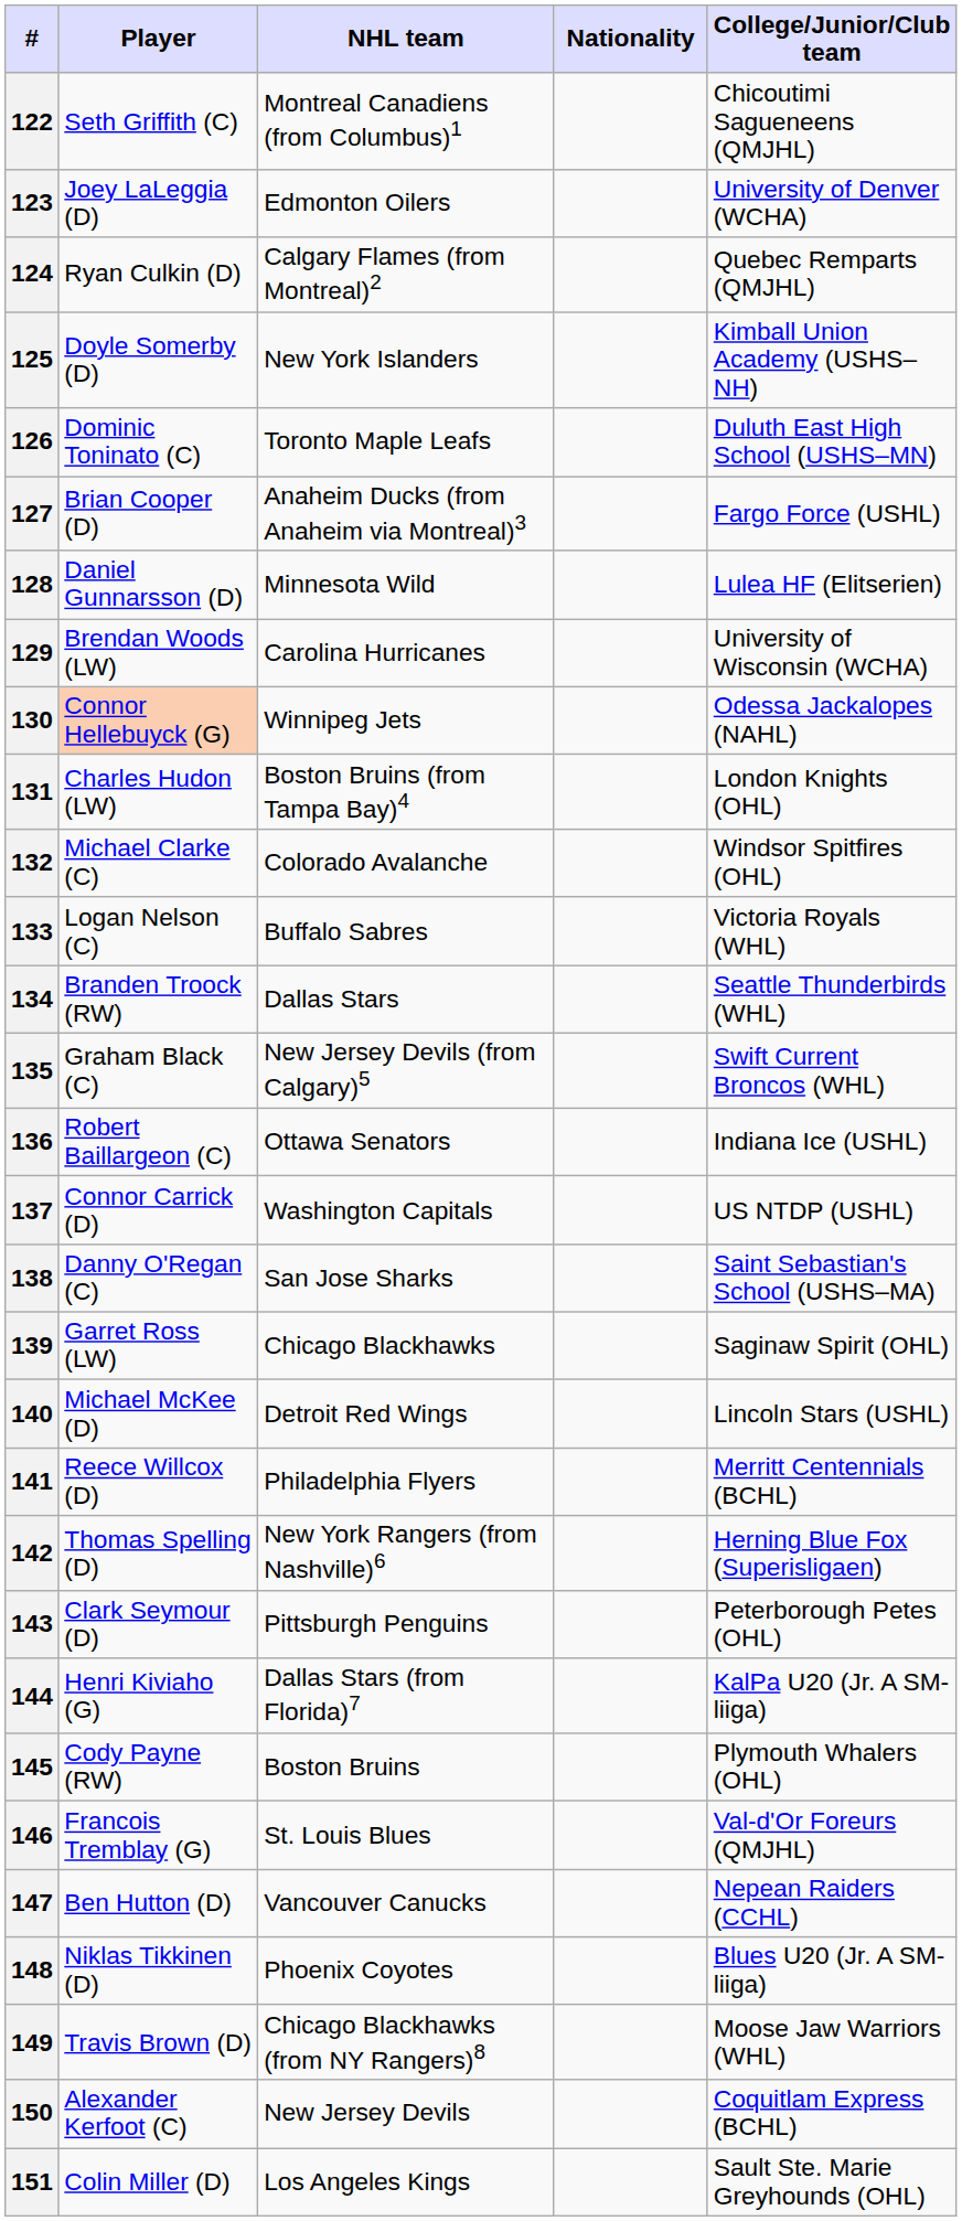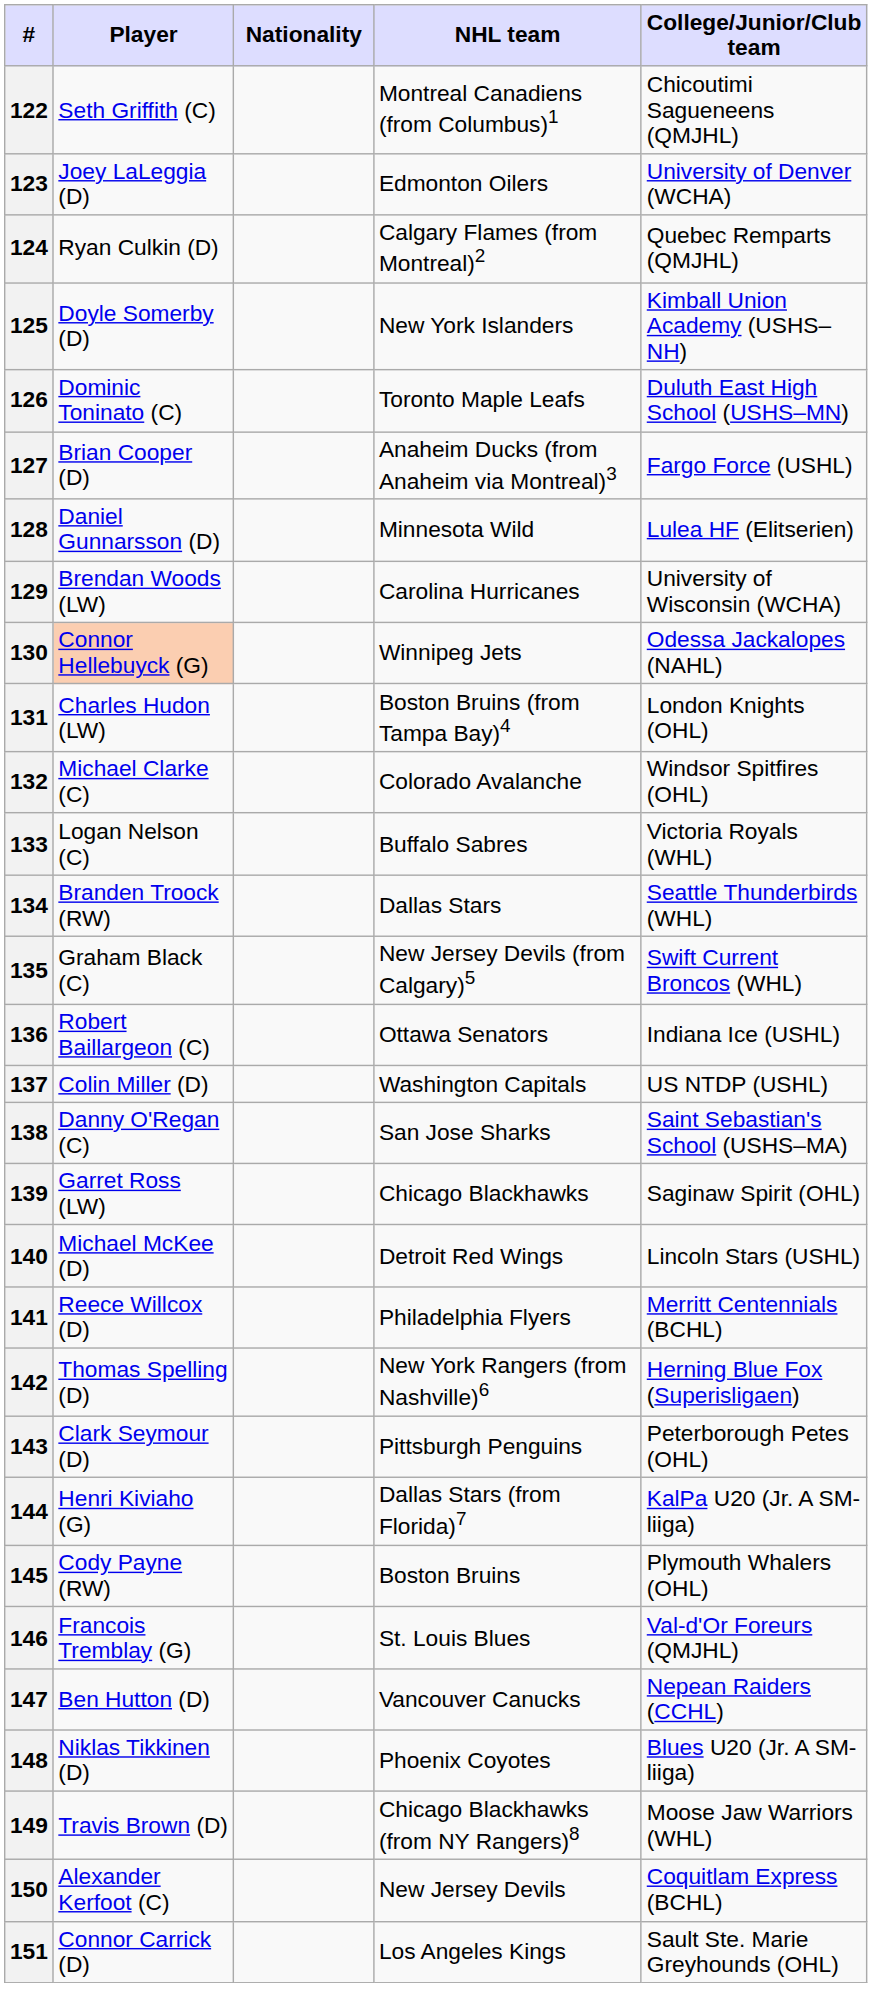 <table class="wikitable">
 <tr>
 <th style="background:#ddf; width:2.75%;">#</th>
 <th style="background:#ddf; width:22.0%;">Player</th>
+<th style="background:#ddf; width:16.5%;">Nationality</th>
 <th style="background:#ddf; width:34.0%;">NHL team</th>
-<th style="background:#ddf; width:16.5%;">Nationality</th>
 <th style="background:#ddf; width:100.0%;">College/Junior/Club team</th>
 </tr>
 <tr>
 <th>122</th>
 <td><a href='#'>Seth Griffith</a> (C)</td>
+<td></td>
 <td>Montreal Canadiens (from Columbus)<sup>1</sup></td>
-<td></td>
 <td>Chicoutimi Sagueneens (QMJHL)</td>
 </tr>
 <tr>
 <th>123</th>
 <td><a href='#'>Joey LaLeggia</a> (D)</td>
+<td></td>
 <td>Edmonton Oilers</td>
-<td></td>
 <td><a href='#'>University of Denver</a> (WCHA)</td>
 </tr>
 <tr>
 <th>124</th>
 <td>Ryan Culkin (D)</td>
+<td></td>
 <td>Calgary Flames (from Montreal)<sup>2</sup></td>
-<td></td>
 <td>Quebec Remparts (QMJHL)</td>
 </tr>
 <tr>
 <th>125</th>
 <td><a href='#'>Doyle Somerby</a> (D)</td>
+<td></td>
 <td>New York Islanders</td>
-<td></td>
 <td><a href='#'>Kimball Union Academy</a> (USHS–<a href='#'>NH</a>)</td>
 </tr>
 <tr>
 <th>126</th>
 <td><a href='#'>Dominic Toninato</a> (C)</td>
+<td></td>
 <td>Toronto Maple Leafs</td>
-<td></td>
 <td><a href='#'>Duluth East High School</a> (<a href='#'>USHS–MN</a>)</td>
 </tr>
 <tr>
 <th>127</th>
 <td><a href='#'>Brian Cooper</a> (D)</td>
+<td></td>
 <td>Anaheim Ducks (from Anaheim via Montreal)<sup>3</sup></td>
-<td></td>
 <td><a href='#'>Fargo Force</a> (USHL)</td>
 </tr>
 <tr>
 <th>128</th>
 <td><a href='#'>Daniel Gunnarsson</a> (D)</td>
+<td></td>
 <td>Minnesota Wild</td>
-<td></td>
 <td><a href='#'>Lulea HF</a> (Elitserien)</td>
 </tr>
 <tr>
 <th>129</th>
 <td><a href='#'>Brendan Woods</a> (LW)</td>
+<td></td>
 <td>Carolina Hurricanes</td>
-<td></td>
 <td>University of Wisconsin (WCHA)</td>
 </tr>
 <tr>
 <th>130</th>
 <td bgcolor="#FBCEB1"><a href='#'>Connor Hellebuyck</a> (G)</td>
+<td></td>
 <td>Winnipeg Jets</td>
-<td></td>
 <td><a href='#'>Odessa Jackalopes</a> (NAHL)</td>
 </tr>
 <tr>
 <th>131</th>
 <td><a href='#'>Charles Hudon</a> (LW)</td>
+<td></td>
 <td>Boston Bruins (from Tampa Bay)<sup>4</sup></td>
-<td></td>
 <td>London Knights (OHL)</td>
 </tr>
 <tr>
 <th>132</th>
 <td><a href='#'>Michael Clarke</a> (C)</td>
+<td></td>
 <td>Colorado Avalanche</td>
-<td></td>
 <td>Windsor Spitfires (OHL)</td>
 </tr>
 <tr>
 <th>133</th>
 <td>Logan Nelson (C)</td>
+<td></td>
 <td>Buffalo Sabres</td>
-<td></td>
 <td>Victoria Royals (WHL)</td>
 </tr>
 <tr>
 <th>134</th>
 <td><a href='#'>Branden Troock</a> (RW)</td>
+<td></td>
 <td>Dallas Stars</td>
-<td></td>
 <td><a href='#'>Seattle Thunderbirds</a> (WHL)</td>
 </tr>
 <tr>
 <th>135</th>
 <td>Graham Black (C)</td>
+<td></td>
 <td>New Jersey Devils (from Calgary)<sup>5</sup></td>
-<td></td>
 <td><a href='#'>Swift Current Broncos</a> (WHL)</td>
 </tr>
 <tr>
 <th>136</th>
 <td><a href='#'>Robert Baillargeon</a> (C)</td>
+<td></td>
 <td>Ottawa Senators</td>
-<td></td>
 <td>Indiana Ice (USHL)</td>
 </tr>
 <tr>
 <th>137</th>
-<td><a href='#'>Connor Carrick</a> (D)</td>
+<td><a href='#'>Colin Miller</a> (D)</td>
+<td></td>
 <td>Washington Capitals</td>
-<td></td>
 <td>US NTDP (USHL)</td>
 </tr>
 <tr>
 <th>138</th>
 <td><a href='#'>Danny O'Regan</a> (C)</td>
+<td></td>
 <td>San Jose Sharks</td>
-<td></td>
 <td><a href='#'>Saint Sebastian's School</a> (USHS–MA)</td>
 </tr>
 <tr>
 <th>139</th>
 <td><a href='#'>Garret Ross</a> (LW)</td>
+<td></td>
 <td>Chicago Blackhawks</td>
-<td></td>
 <td>Saginaw Spirit (OHL)</td>
 </tr>
 <tr>
 <th>140</th>
 <td><a href='#'>Michael McKee</a> (D)</td>
+<td></td>
 <td>Detroit Red Wings</td>
-<td></td>
 <td>Lincoln Stars (USHL)</td>
 </tr>
 <tr>
 <th>141</th>
 <td><a href='#'>Reece Willcox</a> (D)</td>
+<td></td>
 <td>Philadelphia Flyers</td>
-<td></td>
 <td><a href='#'>Merritt Centennials</a> (BCHL)</td>
 </tr>
 <tr>
 <th>142</th>
 <td><a href='#'>Thomas Spelling</a> (D)</td>
+<td></td>
 <td>New York Rangers (from Nashville)<sup>6</sup></td>
-<td></td>
 <td><a href='#'>Herning Blue Fox</a> (<a href='#'>Superisligaen</a>)</td>
 </tr>
 <tr>
 <th>143</th>
 <td><a href='#'>Clark Seymour</a> (D)</td>
+<td></td>
 <td>Pittsburgh Penguins</td>
-<td></td>
 <td>Peterborough Petes (OHL)</td>
 </tr>
 <tr>
 <th>144</th>
 <td><a href='#'>Henri Kiviaho</a> (G)</td>
+<td></td>
 <td>Dallas Stars (from Florida)<sup>7</sup></td>
-<td></td>
 <td><a href='#'>KalPa</a> U20 (Jr. A SM-liiga)</td>
 </tr>
 <tr>
 <th>145</th>
 <td><a href='#'>Cody Payne</a> (RW)</td>
+<td></td>
 <td>Boston Bruins</td>
-<td></td>
 <td>Plymouth Whalers (OHL)</td>
 </tr>
 <tr>
 <th>146</th>
 <td><a href='#'>Francois Tremblay</a> (G)</td>
+<td></td>
 <td>St. Louis Blues</td>
-<td></td>
 <td><a href='#'>Val-d'Or Foreurs</a> (QMJHL)</td>
 </tr>
 <tr>
 <th>147</th>
 <td><a href='#'>Ben Hutton</a> (D)</td>
+<td></td>
 <td>Vancouver Canucks</td>
-<td></td>
 <td><a href='#'>Nepean Raiders</a> (<a href='#'>CCHL</a>)</td>
 </tr>
 <tr>
 <th>148</th>
 <td><a href='#'>Niklas Tikkinen</a> (D)</td>
+<td></td>
 <td>Phoenix Coyotes</td>
-<td></td>
 <td><a href='#'>Blues</a> U20 (Jr. A SM-liiga)</td>
 </tr>
 <tr>
 <th>149</th>
 <td><a href='#'>Travis Brown</a> (D)</td>
+<td></td>
 <td>Chicago Blackhawks (from NY Rangers)<sup>8</sup></td>
-<td></td>
 <td>Moose Jaw Warriors (WHL)</td>
 </tr>
 <tr>
 <th>150</th>
 <td><a href='#'>Alexander Kerfoot</a> (C)</td>
+<td></td>
 <td>New Jersey Devils</td>
-<td></td>
 <td><a href='#'>Coquitlam Express</a> (BCHL)</td>
 </tr>
 <tr>
 <th>151</th>
-<td><a href='#'>Colin Miller</a> (D)</td>
+<td><a href='#'>Connor Carrick</a> (D)</td>
+<td></td>
 <td>Los Angeles Kings</td>
-<td></td>
 <td>Sault Ste. Marie Greyhounds (OHL)</td>
 </tr>
 </table>
